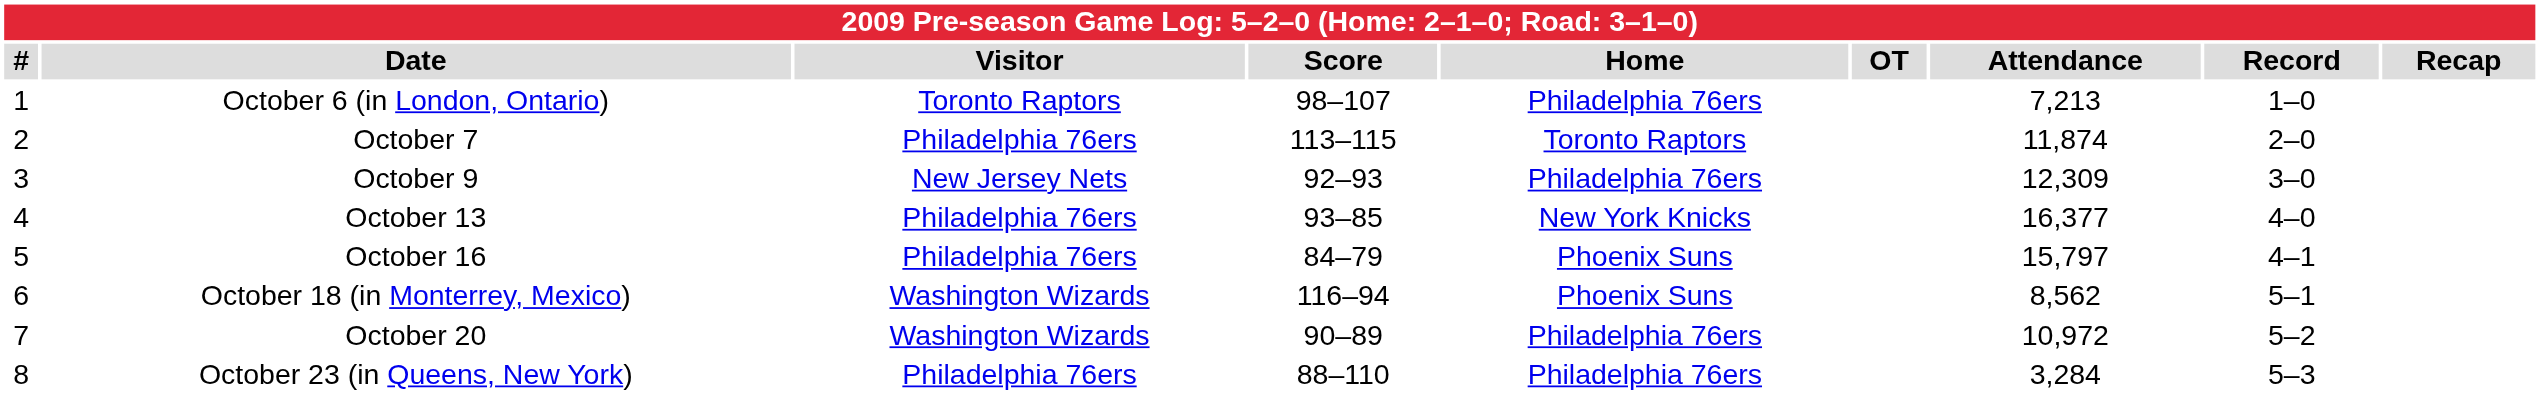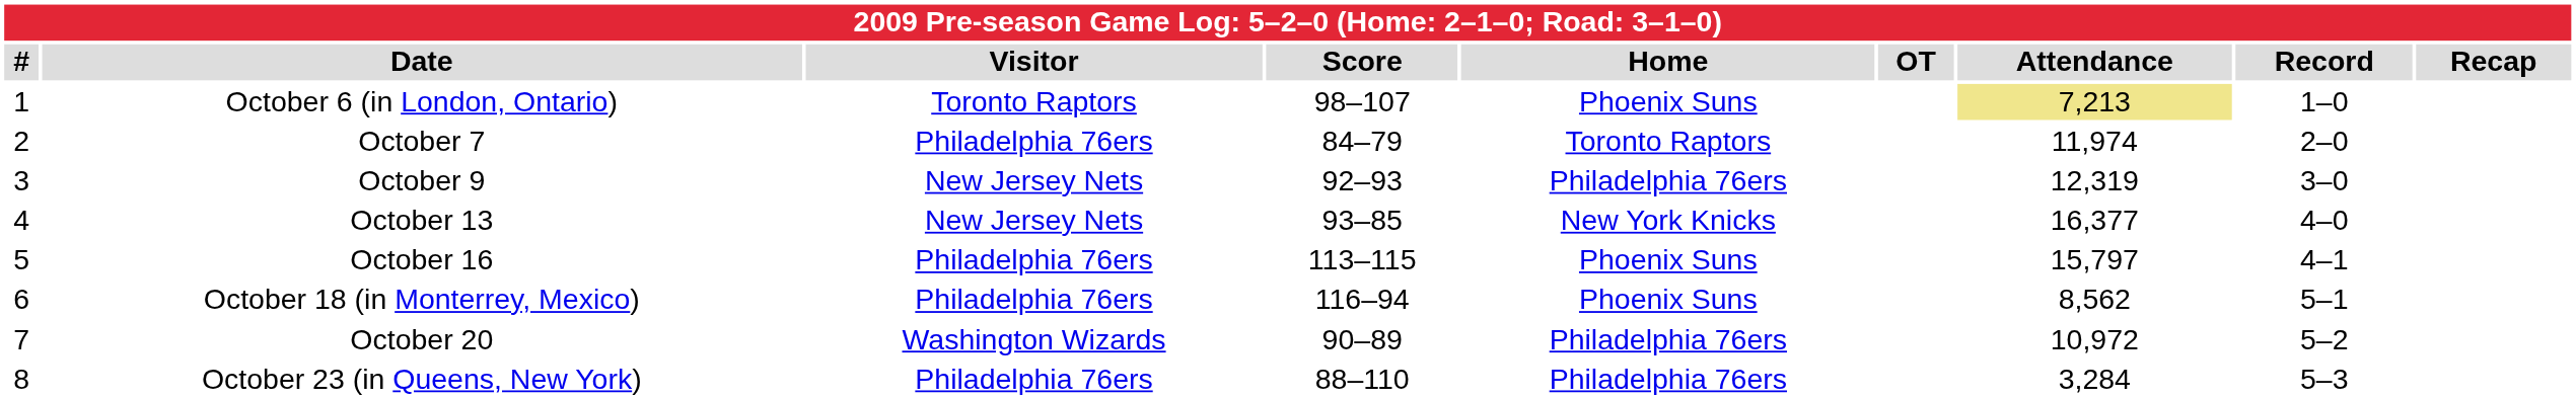 <table class="toccolours collapsible" width=90% style="clear:both; margin:1.5em auto; text-align:center">
 <tr>
 <th colspan=11 style="background:#E32636; color:#ffffff;">2009 Pre-season Game Log: 5–2–0 (Home: 2–1–0; Road: 3–1–0)</th>
 </tr>
 <tr align="center" bgcolor="#dddddd">
 <td><strong>#</strong></td>
 <td><strong>Date</strong></td>
 <td><strong>Visitor</strong></td>
 <td><strong>Score</strong></td>
 <td><strong>Home</strong></td>
 <td><strong>OT</strong></td>
 <td><strong>Attendance</strong></td>
 <td><strong>Record</strong></td>
 <td><strong>Recap</strong></td>
 </tr>
 <tr align="center">
 <td>1</td>
 <td>October 6 (in <a href='#'>London, Ontario</a>)</td>
 <td><a href='#'>Toronto Raptors</a></td>
 <td>98–107</td>
-<td><a href='#'>Philadelphia 76ers</a></td>
+<td><a href='#'>Phoenix Suns</a></td>
 <td></td>
-<td>7,213</td>
+<td style="background: khaki;">7,213</td>
 <td>1–0</td>
 <td></td>
 </tr>
 <tr align="center">
 <td>2</td>
 <td>October 7</td>
 <td><a href='#'>Philadelphia 76ers</a></td>
-<td>113–115</td>
+<td>84–79</td>
 <td><a href='#'>Toronto Raptors</a></td>
 <td></td>
-<td>11,874</td>
+<td>11,974</td>
 <td>2–0</td>
 <td></td>
 </tr>
 <tr align="center">
 <td>3</td>
 <td>October 9</td>
 <td><a href='#'>New Jersey Nets</a></td>
 <td>92–93</td>
 <td><a href='#'>Philadelphia 76ers</a></td>
 <td></td>
-<td>12,309</td>
+<td>12,319</td>
 <td>3–0</td>
 <td></td>
 </tr>
 <tr align="center">
 <td>4</td>
 <td>October 13</td>
-<td><a href='#'>Philadelphia 76ers</a></td>
+<td><a href='#'>New Jersey Nets</a></td>
 <td>93–85</td>
 <td><a href='#'>New York Knicks</a></td>
 <td></td>
 <td>16,377</td>
 <td>4–0</td>
 <td></td>
 </tr>
 <tr align="center">
 <td>5</td>
 <td>October 16</td>
 <td><a href='#'>Philadelphia 76ers</a></td>
-<td>84–79</td>
+<td>113–115</td>
 <td><a href='#'>Phoenix Suns</a></td>
 <td></td>
 <td>15,797</td>
 <td>4–1</td>
 <td></td>
 </tr>
 <tr align="center">
 <td>6</td>
 <td>October 18 (in <a href='#'>Monterrey, Mexico</a>)</td>
-<td><a href='#'>Washington Wizards</a></td>
+<td><a href='#'>Philadelphia 76ers</a></td>
 <td>116–94</td>
 <td><a href='#'>Phoenix Suns</a></td>
 <td></td>
 <td>8,562</td>
 <td>5–1</td>
 <td></td>
 </tr>
 <tr align="center">
 <td>7</td>
 <td>October 20</td>
 <td><a href='#'>Washington Wizards</a></td>
 <td>90–89</td>
 <td><a href='#'>Philadelphia 76ers</a></td>
 <td></td>
 <td>10,972</td>
 <td>5–2</td>
 <td></td>
 </tr>
 <tr align="center">
 <td>8</td>
 <td>October 23 (in <a href='#'>Queens, New York</a>)</td>
 <td><a href='#'>Philadelphia 76ers</a></td>
 <td>88–110</td>
 <td><a href='#'>Philadelphia 76ers</a></td>
 <td></td>
 <td>3,284</td>
 <td>5–3</td>
 <td></td>
 </tr>
 </table>
